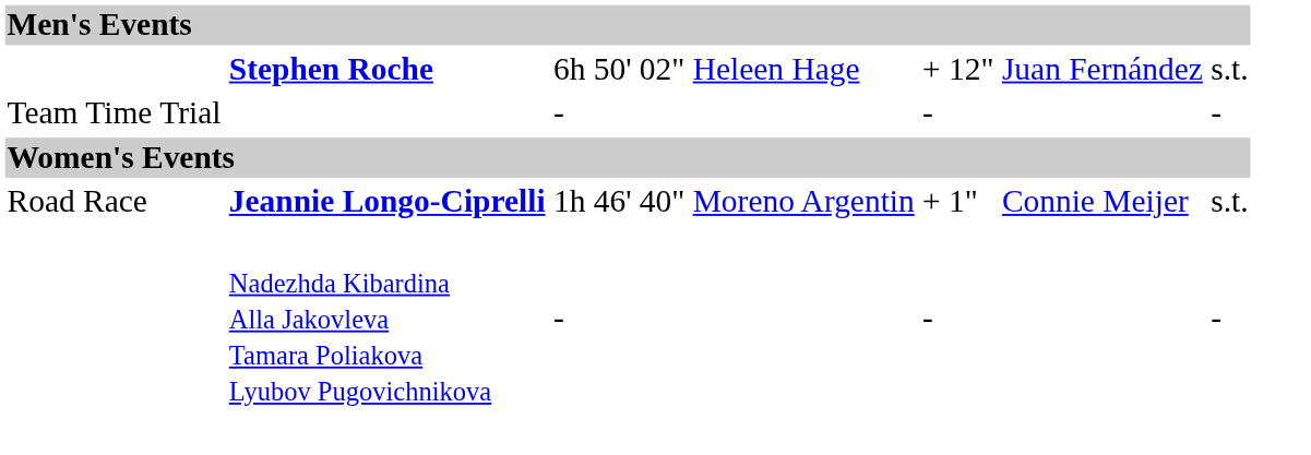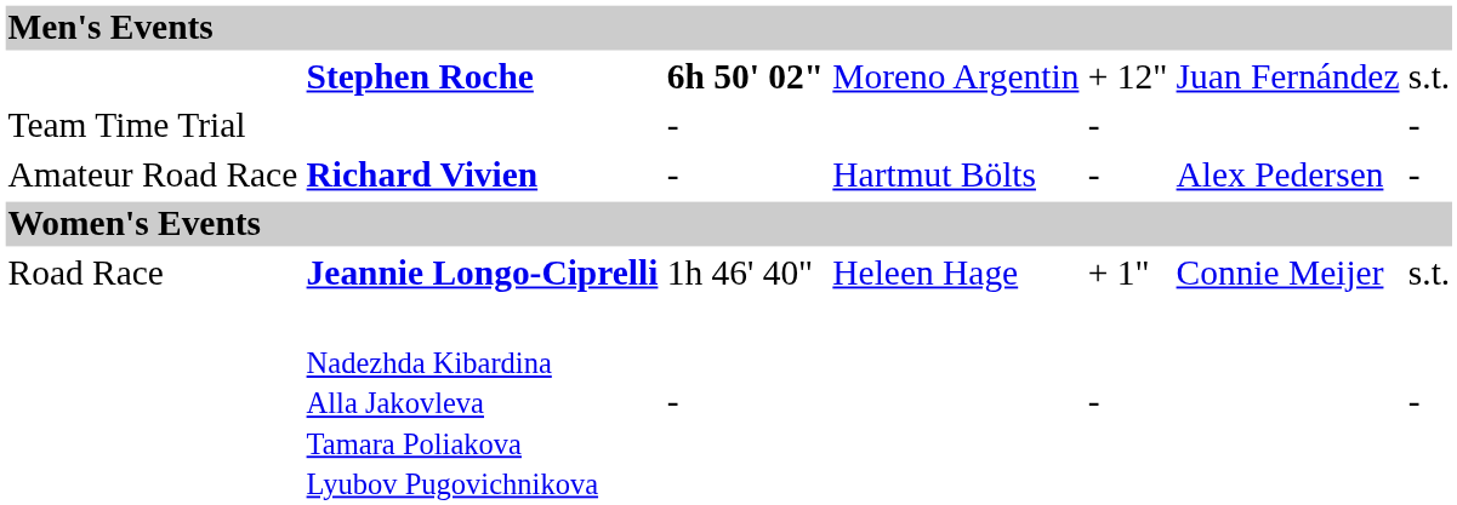 <table>
 <tr style="background:#ccc;">
 <td colspan=7><strong>Men's Events</strong></td>
 </tr>
 <tr>
 <td><br></td>
 <td><strong><a href='#'>Stephen Roche</a></strong><br><small></small></td>
-<td>6h 50' 02"</td>
-<td><a href='#'>Heleen Hage</a><br><small></small></td>
+<td><strong>6h 50' 02"</strong></td>
+<td><a href='#'>Moreno Argentin</a><br><small></small></td>
 <td>+ 12"</td>
 <td><a href='#'>Juan Fernández</a><br><small></small></td>
 <td>s.t.</td>
 </tr>
 <tr>
 <td>Team Time Trial</td>
 <td><strong></strong></td>
 <td>-</td>
 <td></td>
 <td>-</td>
 <td></td>
 <td>-</td>
 </tr>
+<tr>
+<td>Amateur Road Race</td>
+<td><strong><a href='#'>Richard Vivien</a></strong><br><small></small></td>
+<td>-</td>
+<td><a href='#'>Hartmut Bölts</a><br><small></small></td>
+<td>-</td>
+<td><a href='#'>Alex Pedersen</a><br><small></small></td>
+<td>-</td>
+</tr>
 <tr style="background:#ccc;">
 <td colspan=7><strong>Women's Events</strong></td>
 </tr>
 <tr>
 <td>Road Race</td>
 <td><strong><a href='#'>Jeannie Longo-Ciprelli</a></strong><br><small></small></td>
 <td>1h 46' 40"</td>
-<td><a href='#'>Moreno Argentin</a><br><small></small></td>
+<td><a href='#'>Heleen Hage</a><br><small></small></td>
 <td>+ 1"</td>
 <td><a href='#'>Connie Meijer</a><br><small></small></td>
 <td>s.t.</td>
 </tr>
 <tr>
 <td><br></td>
 <td><strong></strong><br><small><a href='#'>Nadezhda Kibardina</a><br><a href='#'>Alla Jakovleva</a><br><a href='#'>Tamara Poliakova</a><br><a href='#'>Lyubov Pugovichnikova</a></small></td>
 <td>-</td>
 <td></td>
 <td>-</td>
 <td></td>
 <td>-</td>
 </tr>
 </table>
